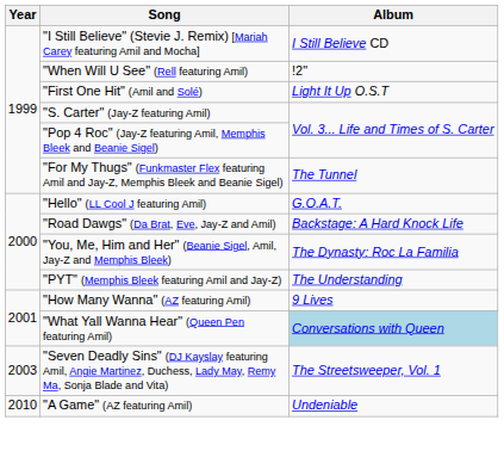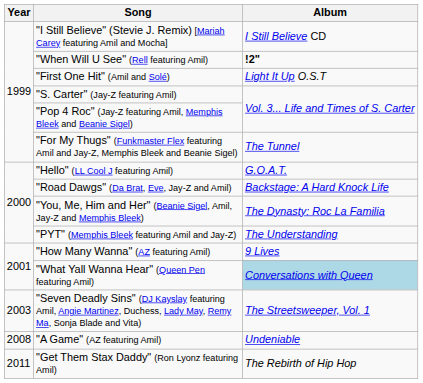 <table class="wikitable">
 <tr>
 <th style="text-align:center; width:10px;">Year</th>
 <th style="text-align:center; width:300px;">Song</th>
 <th style="text-align:center; width:250px;">Album</th>
 </tr>
 <tr>
 <td rowspan="6">1999</td>
 <td align="left">"I Still Believe" (Stevie J. Remix)<small> [<a href='#'>Mariah Carey</a> featuring Amil and Mocha]</small></td>
 <td><em><a href='#'>I Still Believe</a></em> CD</td>
 </tr>
 <tr>
 <td>"When Will U See" <small>(<a href='#'>Rell</a> featuring Amil)</small></td>
-<td>!2"</td>
+<td><strong>!2"</strong></td>
 </tr>
 <tr>
 <td align="left">"First One Hit" <small>(Amil and <a href='#'>Solé</a>)</small></td>
 <td><em><a href='#'>Light It Up</a> O.S.T</em></td>
 </tr>
 <tr>
 <td align="left">"S. Carter" <small>(Jay-Z featuring Amil)</small></td>
 <td rowspan="2"><em><a href='#'>Vol. 3... Life and Times of S. Carter</a></em></td>
 </tr>
 <tr>
 <td align="left">"Pop 4 Roc" <small>(Jay-Z featuring Amil, <a href='#'>Memphis Bleek</a> and <a href='#'>Beanie Sigel</a>)</small></td>
 </tr>
 <tr>
 <td align="left">"For My Thugs" <small>(<a href='#'>Funkmaster Flex</a> featuring Amil and Jay-Z, Memphis Bleek and Beanie Sigel)</small></td>
 <td><em><a href='#'>The Tunnel</a></em></td>
 </tr>
 <tr>
 <td rowspan="4">2000</td>
 <td align="left">"Hello" <small>(<a href='#'>LL Cool J</a> featuring Amil)</small></td>
 <td><em><a href='#'>G.O.A.T.</a></em></td>
 </tr>
 <tr>
 <td align="left">"Road Dawgs" <small>(<a href='#'>Da Brat</a>, <a href='#'>Eve</a>, Jay-Z and Amil)</small></td>
 <td><em><a href='#'>Backstage: A Hard Knock Life</a></em></td>
 </tr>
 <tr>
 <td align="left">"You, Me, Him and Her" <small>(<a href='#'>Beanie Sigel</a>, Amil, Jay-Z and <a href='#'>Memphis Bleek</a>)</small></td>
 <td><em><a href='#'>The Dynasty: Roc La Familia</a></em></td>
 </tr>
 <tr>
 <td align="left">"PYT" <small>(<a href='#'>Memphis Bleek</a> featuring Amil and Jay-Z)</small></td>
 <td><em><a href='#'>The Understanding</a></em></td>
 </tr>
 <tr>
 <td rowspan="2">2001</td>
 <td align="left">"How Many Wanna" <small>(<a href='#'>AZ</a> featuring Amil)</small></td>
 <td><em><a href='#'>9 Lives</a></em></td>
 </tr>
 <tr>
 <td align="left">"What Yall Wanna Hear" <small>(<a href='#'>Queen Pen</a> featuring Amil)</small></td>
 <td style="background: lightblue;"><em><a href='#'>Conversations with Queen</a></em></td>
 </tr>
 <tr>
 <td>2003</td>
 <td align="left">"Seven Deadly Sins" <small>(<a href='#'>DJ Kayslay</a> featuring Amil, <a href='#'>Angie Martinez</a>, Duchess, <a href='#'>Lady May</a>, <a href='#'>Remy Ma</a>, Sonja Blade and Vita)</small></td>
 <td><em><a href='#'>The Streetsweeper, Vol. 1</a></em></td>
 </tr>
 <tr>
-<td>2010</td>
+<td>2008</td>
 <td align="left">"A Game" <small>(AZ featuring Amil)</small></td>
 <td><em><a href='#'>Undeniable</a></em></td>
 </tr>
+<tr>
+<td>2011</td>
+<td align="left">"Get Them Stax Daddy" <small>(Ron Lyonz featuring Amil)</small></td>
+<td><em>The Rebirth of Hip Hop</em></td>
+</tr>
 </table>
